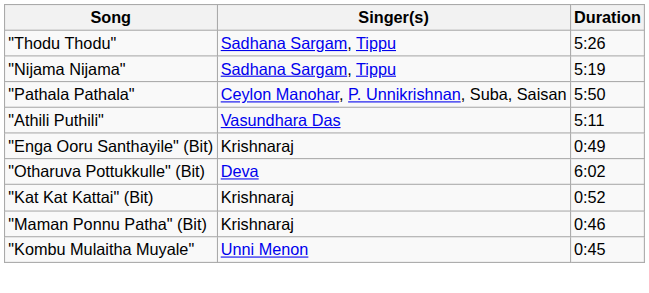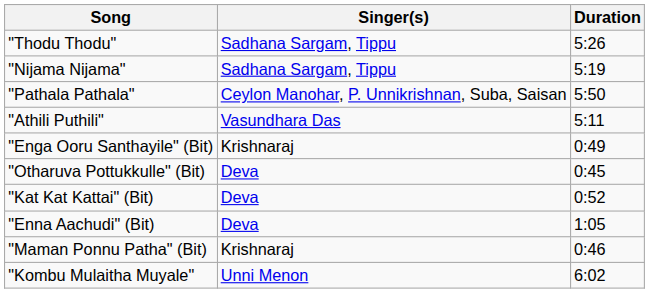 <table class="wikitable" style="font-size:95%;">
 <tr>
 <th>Song</th>
 <th>Singer(s)</th>
 <th>Duration</th>
 </tr>
 <tr>
 <td>"Thodu Thodu"</td>
 <td><a href='#'>Sadhana Sargam</a>, <a href='#'>Tippu</a></td>
 <td>5:26</td>
 </tr>
 <tr>
 <td>"Nijama Nijama"</td>
 <td><a href='#'>Sadhana Sargam</a>, <a href='#'>Tippu</a></td>
 <td>5:19</td>
 </tr>
 <tr>
 <td>"Pathala Pathala"</td>
 <td><a href='#'>Ceylon Manohar</a>, <a href='#'>P. Unnikrishnan</a>, Suba, Saisan</td>
 <td>5:50</td>
 </tr>
 <tr>
 <td>"Athili Puthili"</td>
 <td><a href='#'>Vasundhara Das</a></td>
 <td>5:11</td>
 </tr>
 <tr>
 <td>"Enga Ooru Santhayile" (Bit)</td>
 <td>Krishnaraj</td>
 <td>0:49</td>
 </tr>
 <tr>
 <td>"Otharuva Pottukkulle" (Bit)</td>
 <td><a href='#'>Deva</a></td>
-<td>6:02</td>
+<td>0:45</td>
 </tr>
 <tr>
 <td>"Kat Kat Kattai" (Bit)</td>
-<td>Krishnaraj</td>
+<td><a href='#'>Deva</a></td>
 <td>0:52</td>
+</tr>
+<tr>
+<td>"Enna Aachudi" (Bit)</td>
+<td><a href='#'>Deva</a></td>
+<td>1:05</td>
 </tr>
 <tr>
 <td>"Maman Ponnu Patha" (Bit)</td>
 <td>Krishnaraj</td>
 <td>0:46</td>
 </tr>
 <tr>
 <td>"Kombu Mulaitha Muyale"</td>
 <td><a href='#'>Unni Menon</a></td>
-<td>0:45</td>
+<td>6:02</td>
 </tr>
 </table>
